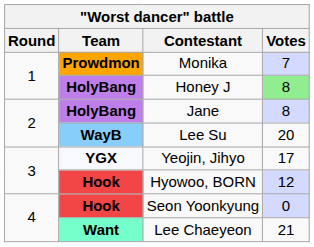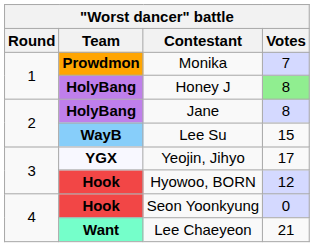 <table class="wikitable mw-collapsible mw-collapsed" style="text-align:center; font-size:90%">
 <tr>
 <th colspan="4">"Worst dancer" battle</th>
 </tr>
 <tr style="background:#f2f2f2;">
 <th scope="col">Round</th>
 <th scope="col">Team</th>
 <th scope="col">Contestant</th>
 <th scope="col">Votes</th>
 </tr>
 <tr>
 <td rowspan="2">1</td>
 <td style="background:orange"><strong>Prowdmon</strong></td>
 <td>Monika</td>
 <td style="background:#D4D9FF">7</td>
 </tr>
 <tr>
 <td style="background:#BF7FEB"><strong>HolyBang</strong></td>
 <td>Honey J</td>
 <td style="background: lightgreen;">8</td>
 </tr>
 <tr>
 <td rowspan="2">2</td>
 <td style="background:#BF7FEB"><strong>HolyBang</strong></td>
 <td>Jane</td>
 <td style="background:#D4D9FF">8</td>
 </tr>
 <tr>
 <td style="background:#87CEFA"><strong>WayB</strong></td>
 <td>Lee Su</td>
-<td>20</td>
+<td>15</td>
 </tr>
 <tr>
 <td rowspan="2">3</td>
 <td style="background:#F8F8FF"><strong>YGX</strong></td>
 <td>Yeojin, Jihyo</td>
 <td>17</td>
 </tr>
 <tr>
 <td style="background:#F24646"><strong>Hook</strong></td>
 <td>Hyowoo, BORN</td>
 <td style="background:#D4D9FF">12</td>
 </tr>
 <tr>
 <td rowspan="2">4</td>
 <td style="background:#F24646"><strong>Hook</strong></td>
 <td>Seon Yoonkyung</td>
 <td style="background:#D4D9FF">0</td>
 </tr>
 <tr>
 <td style="background:#75FFCA"><strong>Want</strong></td>
 <td>Lee Chaeyeon</td>
 <td>21</td>
 </tr>
 </table>
